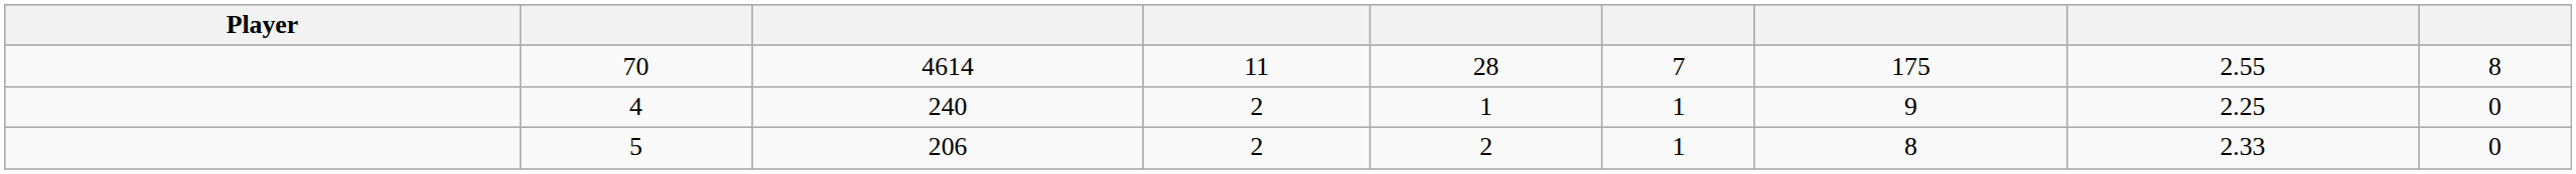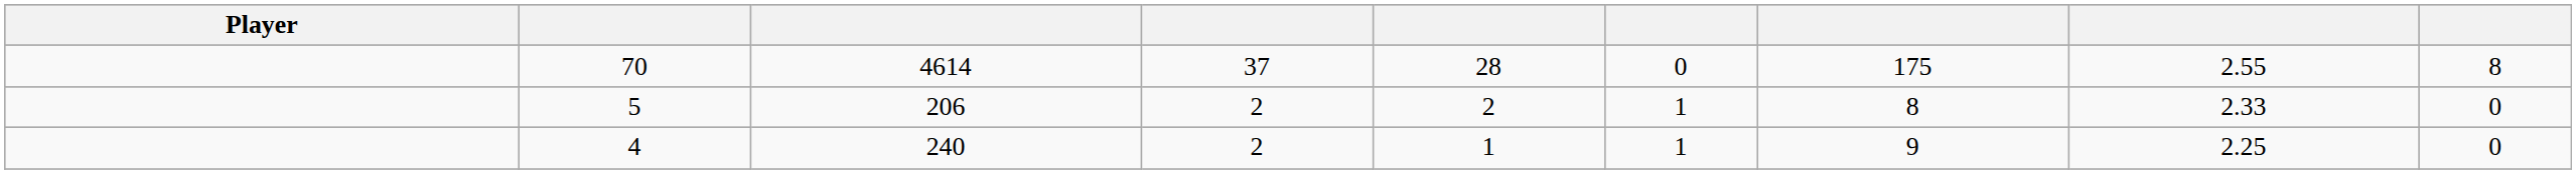 <table class="wikitable sortable" style="width:100%;">
 <tr style="text-align:center; background:#ddd;">
 <th>Player</th>
 <th></th>
 <th></th>
 <th></th>
 <th></th>
 <th></th>
 <th></th>
 <th></th>
 <th></th>
 </tr>
 <tr align=center>
 <td></td>
 <td>70</td>
 <td>4614</td>
-<td>11</td>
+<td>37</td>
 <td>28</td>
-<td>7</td>
+<td>0</td>
 <td>175</td>
 <td>2.55</td>
 <td>8</td>
+</tr>
+<tr align=center>
+<td></td>
+<td>5</td>
+<td>206</td>
+<td>2</td>
+<td>2</td>
+<td>1</td>
+<td>8</td>
+<td>2.33</td>
+<td>0</td>
 </tr>
 <tr align=center>
 <td></td>
 <td>4</td>
 <td>240</td>
 <td>2</td>
 <td>1</td>
 <td>1</td>
 <td>9</td>
 <td>2.25</td>
 <td>0</td>
 </tr>
-<tr align=center>
-<td></td>
-<td>5</td>
-<td>206</td>
-<td>2</td>
-<td>2</td>
-<td>1</td>
-<td>8</td>
-<td>2.33</td>
-<td>0</td>
-</tr>
 </table>
